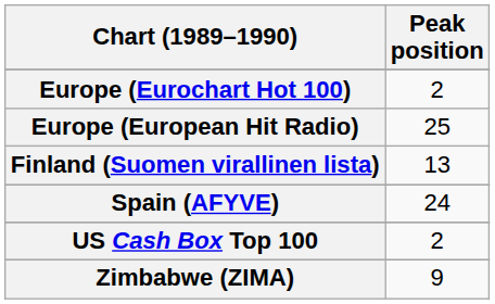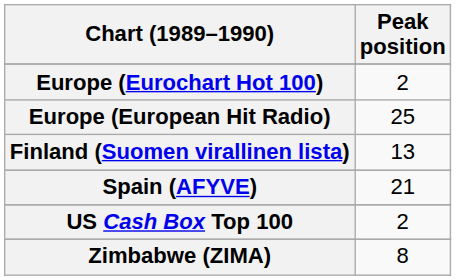 <table class="wikitable sortable plainrowheaders" style="text-align:center">
 <tr>
 <th>Chart (1989–1990)</th>
 <th>Peak<br>position</th>
 </tr>
 <tr>
 </tr>
 <tr>
 </tr>
 <tr>
 </tr>
 <tr>
 <th scope="row">Europe (<a href='#'>Eurochart Hot 100</a>)</th>
 <td>2</td>
 </tr>
 <tr>
 <th scope="row">Europe (European Hit Radio)</th>
 <td>25</td>
 </tr>
 <tr>
 <th scope="row">Finland (<a href='#'>Suomen virallinen lista</a>)</th>
 <td>13</td>
 </tr>
 <tr>
 </tr>
 <tr>
 </tr>
 <tr>
 </tr>
 <tr>
 </tr>
 <tr>
 </tr>
 <tr>
 <th scope="row">Spain (<a href='#'>AFYVE</a>)</th>
-<td>24</td>
+<td>21</td>
 </tr>
 <tr>
 </tr>
 <tr>
 </tr>
 <tr>
 <th scope="row">US <em><a href='#'>Cash Box</a></em> Top 100</th>
 <td>2</td>
 </tr>
 <tr>
 </tr>
 <tr>
 <th scope="row">Zimbabwe (ZIMA)</th>
-<td>9</td>
+<td>8</td>
 </tr>
 </table>
